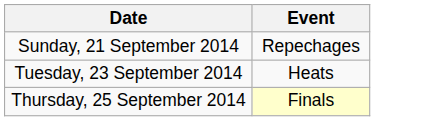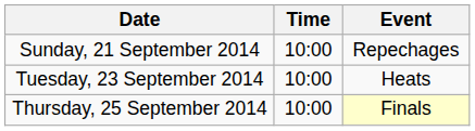 <table class = "wikitable" style="text-align:center;">
 <tr>
 <th width=220>Date</th>
+<th width=50>Time</th>
 <th width=100>Event</th>
 </tr>
 <tr>
 <td>Sunday, 21 September 2014</td>
+<td>10:00</td>
 <td>Repechages</td>
 </tr>
 <tr>
 <td>Tuesday, 23 September 2014</td>
+<td>10:00</td>
 <td>Heats</td>
 </tr>
 <tr>
 <td>Thursday, 25 September 2014</td>
+<td>10:00</td>
 <td bgcolor=ffffcc>Finals</td>
 </tr>
 </table>
